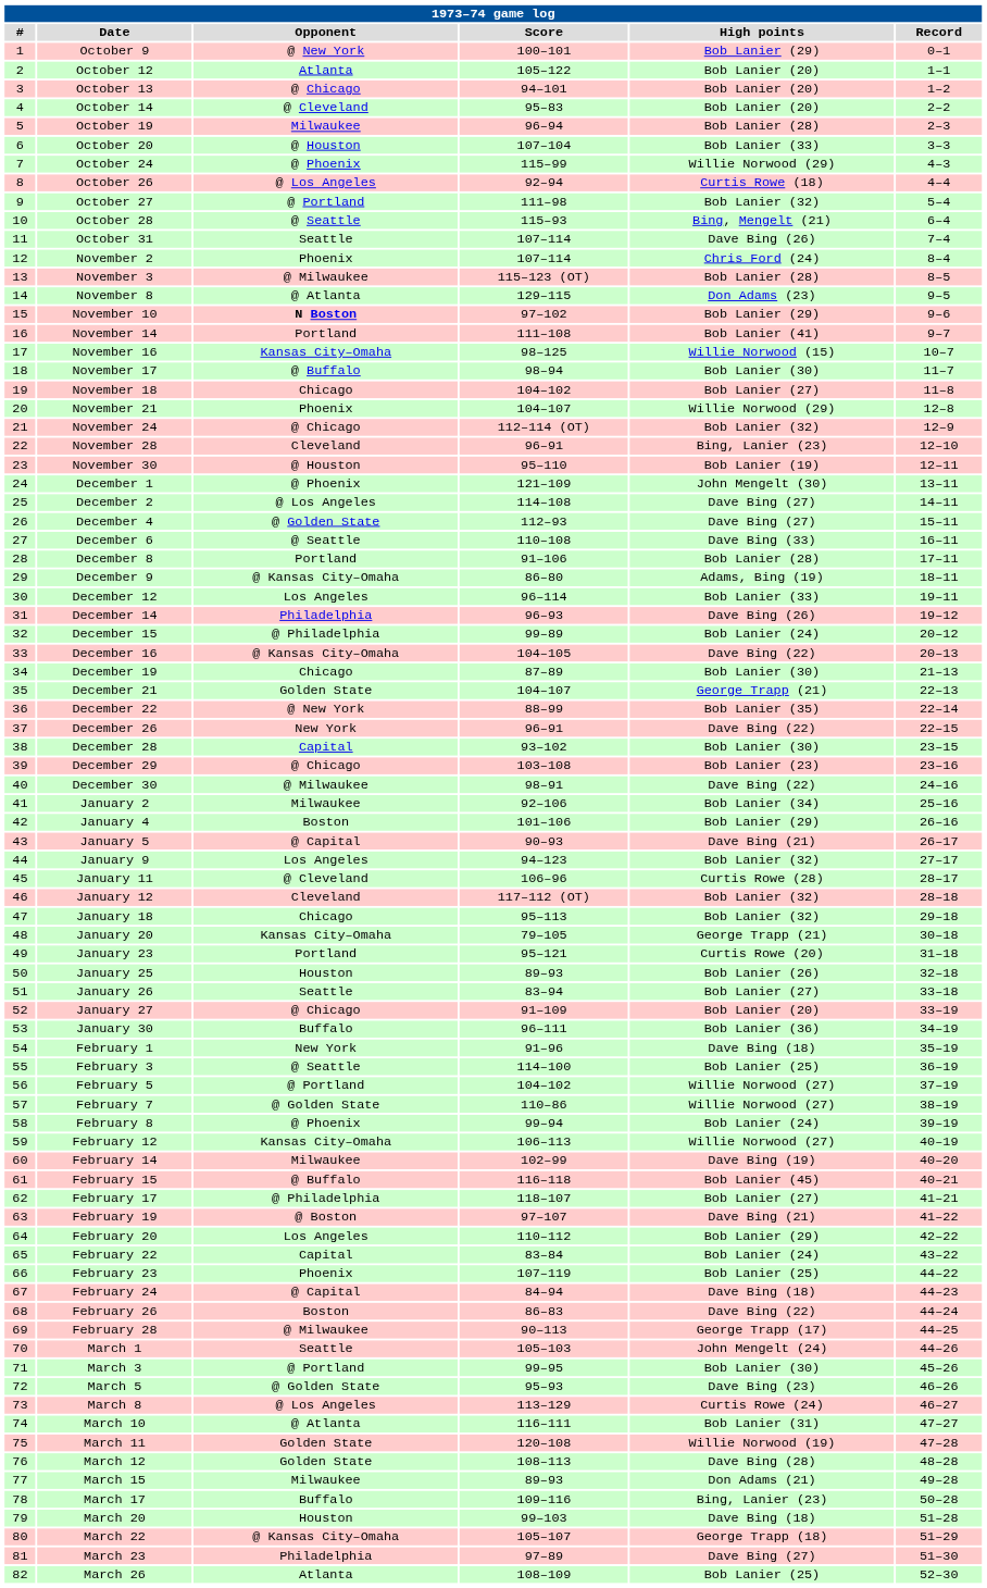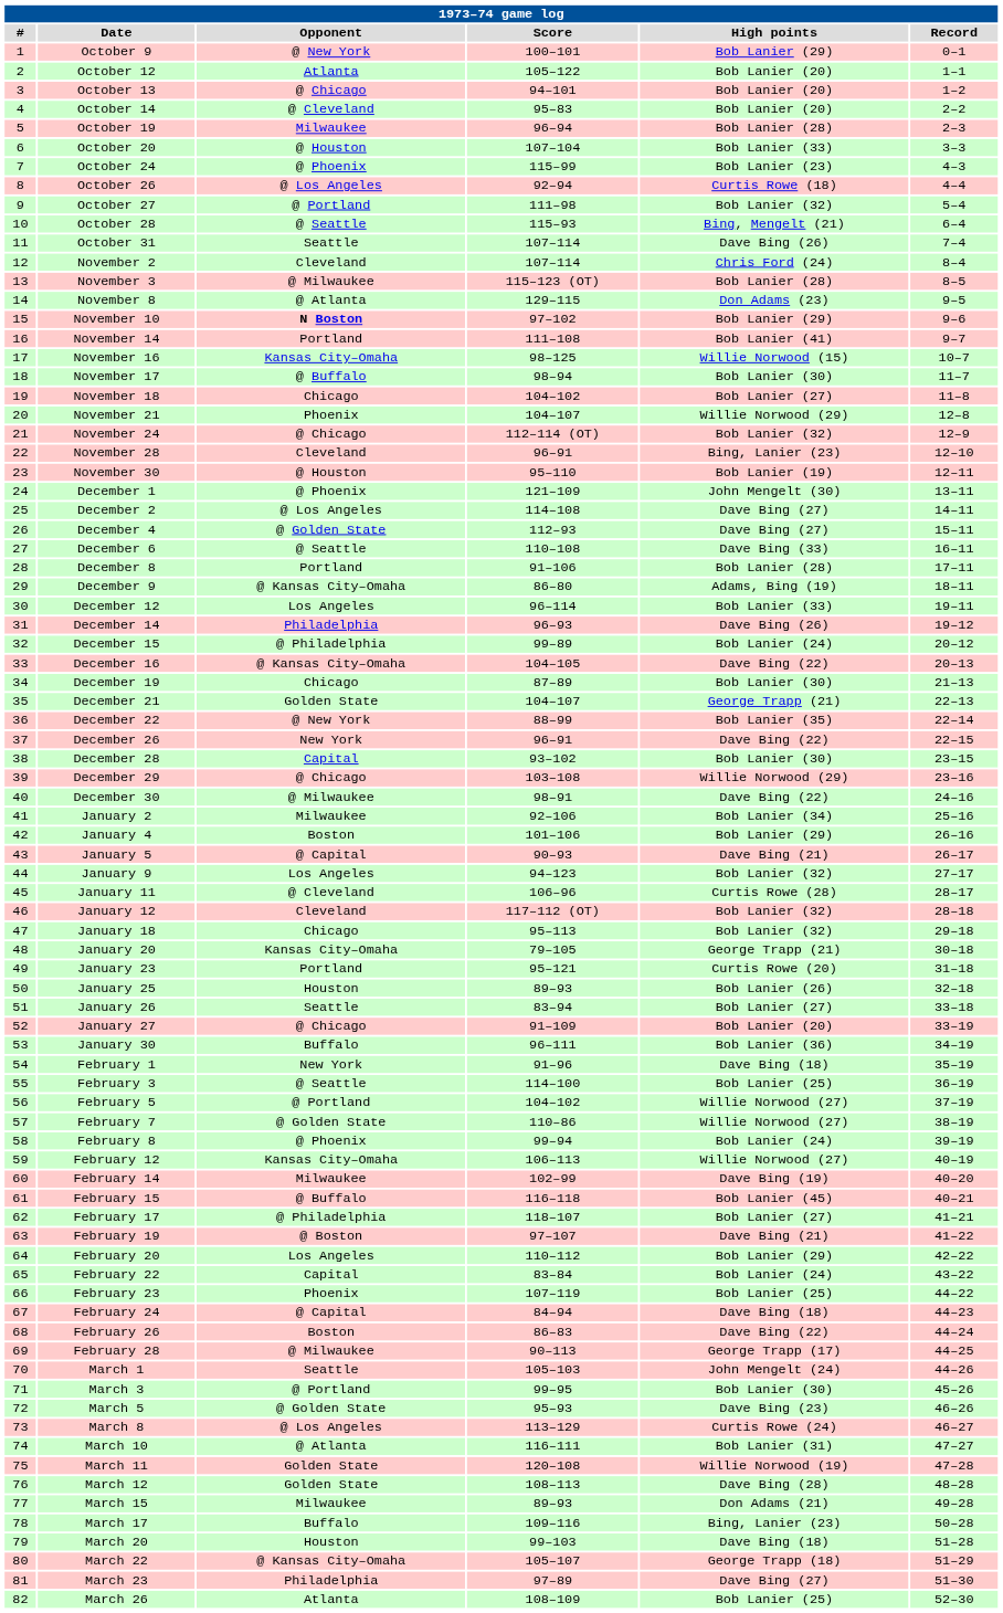 <table class="toccolours collapsible" width=50% style="clear:both; margin:1.5em auto; text-align:center">
 <tr>
 <th colspan=11 style="background:#00519a; color:white;">1973–74 game log</th>
 </tr>
 <tr align="center" bgcolor="#dddddd">
 <td><strong>#</strong></td>
 <td><strong>Date</strong></td>
 <td><strong>Opponent</strong></td>
 <td><strong>Score</strong></td>
 <td><strong>High points</strong></td>
 <td><strong>Record</strong></td>
 </tr>
 <tr align="center" bgcolor="ffcccc">
 <td>1</td>
 <td>October 9</td>
 <td>@ <a href='#'>New York</a></td>
 <td>100–101</td>
 <td><a href='#'>Bob Lanier</a> (29)</td>
 <td>0–1</td>
 </tr>
 <tr align="center" bgcolor="ccffcc">
 <td>2</td>
 <td>October 12</td>
 <td><a href='#'>Atlanta</a></td>
 <td>105–122</td>
 <td>Bob Lanier (20)</td>
 <td>1–1</td>
 </tr>
 <tr align="center" bgcolor="ffcccc">
 <td>3</td>
 <td>October 13</td>
 <td>@ <a href='#'>Chicago</a></td>
 <td>94–101</td>
 <td>Bob Lanier (20)</td>
 <td>1–2</td>
 </tr>
 <tr align="center" bgcolor="ccffcc">
 <td>4</td>
 <td>October 14</td>
 <td>@ <a href='#'>Cleveland</a></td>
 <td>95–83</td>
 <td>Bob Lanier (20)</td>
 <td>2–2</td>
 </tr>
 <tr align="center" bgcolor="ffcccc">
 <td>5</td>
 <td>October 19</td>
 <td><a href='#'>Milwaukee</a></td>
 <td>96–94</td>
 <td>Bob Lanier (28)</td>
 <td>2–3</td>
 </tr>
 <tr align="center" bgcolor="ccffcc">
 <td>6</td>
 <td>October 20</td>
 <td>@ <a href='#'>Houston</a></td>
 <td>107–104</td>
 <td>Bob Lanier (33)</td>
 <td>3–3</td>
 </tr>
 <tr align="center" bgcolor="ccffcc">
 <td>7</td>
 <td>October 24</td>
 <td>@ <a href='#'>Phoenix</a></td>
 <td>115–99</td>
-<td>Willie Norwood (29)</td>
+<td>Bob Lanier (23)</td>
 <td>4–3</td>
 </tr>
 <tr align="center" bgcolor="ffcccc">
 <td>8</td>
 <td>October 26</td>
 <td>@ <a href='#'>Los Angeles</a></td>
 <td>92–94</td>
 <td><a href='#'>Curtis Rowe</a> (18)</td>
 <td>4–4</td>
 </tr>
 <tr align="center" bgcolor="ccffcc">
 <td>9</td>
 <td>October 27</td>
 <td>@ <a href='#'>Portland</a></td>
 <td>111–98</td>
 <td>Bob Lanier (32)</td>
 <td>5–4</td>
 </tr>
 <tr align="center" bgcolor="ccffcc">
 <td>10</td>
 <td>October 28</td>
 <td>@ <a href='#'>Seattle</a></td>
 <td>115–93</td>
 <td><a href='#'>Bing</a>, <a href='#'>Mengelt</a> (21)</td>
 <td>6–4</td>
 </tr>
 <tr align="center" bgcolor="ccffcc">
 <td>11</td>
 <td>October 31</td>
 <td>Seattle</td>
 <td>107–114</td>
 <td>Dave Bing (26)</td>
 <td>7–4</td>
 </tr>
 <tr align="center" bgcolor="ccffcc">
 <td>12</td>
 <td>November 2</td>
-<td>Phoenix</td>
+<td>Cleveland</td>
 <td>107–114</td>
 <td><a href='#'>Chris Ford</a> (24)</td>
 <td>8–4</td>
 </tr>
 <tr align="center" bgcolor="ffcccc">
 <td>13</td>
 <td>November 3</td>
 <td>@ Milwaukee</td>
 <td>115–123 (OT)</td>
 <td>Bob Lanier (28)</td>
 <td>8–5</td>
 </tr>
 <tr align="center" bgcolor="ccffcc">
 <td>14</td>
 <td>November 8</td>
 <td>@ Atlanta</td>
 <td>129–115</td>
 <td><a href='#'>Don Adams</a> (23)</td>
 <td>9–5</td>
 </tr>
 <tr align="center" bgcolor="ffcccc">
 <td>15</td>
 <td>November 10</td>
 <td><strong>N <a href='#'>Boston</a></strong></td>
 <td>97–102</td>
 <td>Bob Lanier (29)</td>
 <td>9–6</td>
 </tr>
 <tr align="center" bgcolor="ffcccc">
 <td>16</td>
 <td>November 14</td>
 <td>Portland</td>
 <td>111–108</td>
 <td>Bob Lanier (41)</td>
 <td>9–7</td>
 </tr>
 <tr align="center" bgcolor="ccffcc">
 <td>17</td>
 <td>November 16</td>
 <td><a href='#'>Kansas City–Omaha</a></td>
 <td>98–125</td>
 <td><a href='#'>Willie Norwood</a> (15)</td>
 <td>10–7</td>
 </tr>
 <tr align="center" bgcolor="ccffcc">
 <td>18</td>
 <td>November 17</td>
 <td>@ <a href='#'>Buffalo</a></td>
 <td>98–94</td>
 <td>Bob Lanier (30)</td>
 <td>11–7</td>
 </tr>
 <tr align="center" bgcolor="ffcccc">
 <td>19</td>
 <td>November 18</td>
 <td>Chicago</td>
 <td>104–102</td>
 <td>Bob Lanier (27)</td>
 <td>11–8</td>
 </tr>
 <tr align="center" bgcolor="ccffcc">
 <td>20</td>
 <td>November 21</td>
 <td>Phoenix</td>
 <td>104–107</td>
 <td>Willie Norwood (29)</td>
 <td>12–8</td>
 </tr>
 <tr align="center" bgcolor="ffcccc">
 <td>21</td>
 <td>November 24</td>
 <td>@ Chicago</td>
 <td>112–114 (OT)</td>
 <td>Bob Lanier (32)</td>
 <td>12–9</td>
 </tr>
 <tr align="center" bgcolor="ffcccc">
 <td>22</td>
 <td>November 28</td>
 <td>Cleveland</td>
 <td>96–91</td>
 <td>Bing, Lanier (23)</td>
 <td>12–10</td>
 </tr>
 <tr align="center" bgcolor="ffcccc">
 <td>23</td>
 <td>November 30</td>
 <td>@ Houston</td>
 <td>95–110</td>
 <td>Bob Lanier (19)</td>
 <td>12–11</td>
 </tr>
 <tr align="center" bgcolor="ccffcc">
 <td>24</td>
 <td>December 1</td>
 <td>@ Phoenix</td>
 <td>121–109</td>
 <td>John Mengelt (30)</td>
 <td>13–11</td>
 </tr>
 <tr align="center" bgcolor="ccffcc">
 <td>25</td>
 <td>December 2</td>
 <td>@ Los Angeles</td>
 <td>114–108</td>
 <td>Dave Bing (27)</td>
 <td>14–11</td>
 </tr>
 <tr align="center" bgcolor="ccffcc">
 <td>26</td>
 <td>December 4</td>
 <td>@ <a href='#'>Golden State</a></td>
 <td>112–93</td>
 <td>Dave Bing (27)</td>
 <td>15–11</td>
 </tr>
 <tr align="center" bgcolor="ccffcc">
 <td>27</td>
 <td>December 6</td>
 <td>@ Seattle</td>
 <td>110–108</td>
 <td>Dave Bing (33)</td>
 <td>16–11</td>
 </tr>
 <tr align="center" bgcolor="ccffcc">
 <td>28</td>
 <td>December 8</td>
 <td>Portland</td>
 <td>91–106</td>
 <td>Bob Lanier (28)</td>
 <td>17–11</td>
 </tr>
 <tr align="center" bgcolor="ccffcc">
 <td>29</td>
 <td>December 9</td>
 <td>@ Kansas City–Omaha</td>
 <td>86–80</td>
 <td>Adams, Bing (19)</td>
 <td>18–11</td>
 </tr>
 <tr align="center" bgcolor="ccffcc">
 <td>30</td>
 <td>December 12</td>
 <td>Los Angeles</td>
 <td>96–114</td>
 <td>Bob Lanier (33)</td>
 <td>19–11</td>
 </tr>
 <tr align="center" bgcolor="ffcccc">
 <td>31</td>
 <td>December 14</td>
 <td><a href='#'>Philadelphia</a></td>
 <td>96–93</td>
 <td>Dave Bing (26)</td>
 <td>19–12</td>
 </tr>
 <tr align="center" bgcolor="ccffcc">
 <td>32</td>
 <td>December 15</td>
 <td>@ Philadelphia</td>
 <td>99–89</td>
 <td>Bob Lanier (24)</td>
 <td>20–12</td>
 </tr>
 <tr align="center" bgcolor="ffcccc">
 <td>33</td>
 <td>December 16</td>
 <td>@ Kansas City–Omaha</td>
 <td>104–105</td>
 <td>Dave Bing (22)</td>
 <td>20–13</td>
 </tr>
 <tr align="center" bgcolor="ccffcc">
 <td>34</td>
 <td>December 19</td>
 <td>Chicago</td>
 <td>87–89</td>
 <td>Bob Lanier (30)</td>
 <td>21–13</td>
 </tr>
 <tr align="center" bgcolor="ccffcc">
 <td>35</td>
 <td>December 21</td>
 <td>Golden State</td>
 <td>104–107</td>
 <td><a href='#'>George Trapp</a> (21)</td>
 <td>22–13</td>
 </tr>
 <tr align="center" bgcolor="ffcccc">
 <td>36</td>
 <td>December 22</td>
 <td>@ New York</td>
 <td>88–99</td>
 <td>Bob Lanier (35)</td>
 <td>22–14</td>
 </tr>
 <tr align="center" bgcolor="ffcccc">
 <td>37</td>
 <td>December 26</td>
 <td>New York</td>
 <td>96–91</td>
 <td>Dave Bing (22)</td>
 <td>22–15</td>
 </tr>
 <tr align="center" bgcolor="ccffcc">
 <td>38</td>
 <td>December 28</td>
 <td><a href='#'>Capital</a></td>
 <td>93–102</td>
 <td>Bob Lanier (30)</td>
 <td>23–15</td>
 </tr>
 <tr align="center" bgcolor="ffcccc">
 <td>39</td>
 <td>December 29</td>
 <td>@ Chicago</td>
 <td>103–108</td>
-<td>Bob Lanier (23)</td>
+<td>Willie Norwood (29)</td>
 <td>23–16</td>
 </tr>
 <tr align="center" bgcolor="ccffcc">
 <td>40</td>
 <td>December 30</td>
 <td>@ Milwaukee</td>
 <td>98–91</td>
 <td>Dave Bing (22)</td>
 <td>24–16</td>
 </tr>
 <tr align="center" bgcolor="ccffcc">
 <td>41</td>
 <td>January 2</td>
 <td>Milwaukee</td>
 <td>92–106</td>
 <td>Bob Lanier (34)</td>
 <td>25–16</td>
 </tr>
 <tr align="center" bgcolor="ccffcc">
 <td>42</td>
 <td>January 4</td>
 <td>Boston</td>
 <td>101–106</td>
 <td>Bob Lanier (29)</td>
 <td>26–16</td>
 </tr>
 <tr align="center" bgcolor="ffcccc">
 <td>43</td>
 <td>January 5</td>
 <td>@ Capital</td>
 <td>90–93</td>
 <td>Dave Bing (21)</td>
 <td>26–17</td>
 </tr>
 <tr align="center" bgcolor="ccffcc">
 <td>44</td>
 <td>January 9</td>
 <td>Los Angeles</td>
 <td>94–123</td>
 <td>Bob Lanier (32)</td>
 <td>27–17</td>
 </tr>
 <tr align="center" bgcolor="ccffcc">
 <td>45</td>
 <td>January 11</td>
 <td>@ Cleveland</td>
 <td>106–96</td>
 <td>Curtis Rowe (28)</td>
 <td>28–17</td>
 </tr>
 <tr align="center" bgcolor="ffcccc">
 <td>46</td>
 <td>January 12</td>
 <td>Cleveland</td>
 <td>117–112 (OT)</td>
 <td>Bob Lanier (32)</td>
 <td>28–18</td>
 </tr>
 <tr align="center" bgcolor="ccffcc">
 <td>47</td>
 <td>January 18</td>
 <td>Chicago</td>
 <td>95–113</td>
 <td>Bob Lanier (32)</td>
 <td>29–18</td>
 </tr>
 <tr align="center" bgcolor="ccffcc">
 <td>48</td>
 <td>January 20</td>
 <td>Kansas City–Omaha</td>
 <td>79–105</td>
 <td>George Trapp (21)</td>
 <td>30–18</td>
 </tr>
 <tr align="center" bgcolor="ccffcc">
 <td>49</td>
 <td>January 23</td>
 <td>Portland</td>
 <td>95–121</td>
 <td>Curtis Rowe (20)</td>
 <td>31–18</td>
 </tr>
 <tr align="center" bgcolor="ccffcc">
 <td>50</td>
 <td>January 25</td>
 <td>Houston</td>
 <td>89–93</td>
 <td>Bob Lanier (26)</td>
 <td>32–18</td>
 </tr>
 <tr align="center" bgcolor="ccffcc">
 <td>51</td>
 <td>January 26</td>
 <td>Seattle</td>
 <td>83–94</td>
 <td>Bob Lanier (27)</td>
 <td>33–18</td>
 </tr>
 <tr align="center" bgcolor="ffcccc">
 <td>52</td>
 <td>January 27</td>
 <td>@ Chicago</td>
 <td>91–109</td>
 <td>Bob Lanier (20)</td>
 <td>33–19</td>
 </tr>
 <tr align="center" bgcolor="ccffcc">
 <td>53</td>
 <td>January 30</td>
 <td>Buffalo</td>
 <td>96–111</td>
 <td>Bob Lanier (36)</td>
 <td>34–19</td>
 </tr>
 <tr align="center" bgcolor="ccffcc">
 <td>54</td>
 <td>February 1</td>
 <td>New York</td>
 <td>91–96</td>
 <td>Dave Bing (18)</td>
 <td>35–19</td>
 </tr>
 <tr align="center" bgcolor="ccffcc">
 <td>55</td>
 <td>February 3</td>
 <td>@ Seattle</td>
 <td>114–100</td>
 <td>Bob Lanier (25)</td>
 <td>36–19</td>
 </tr>
 <tr align="center" bgcolor="ccffcc">
 <td>56</td>
 <td>February 5</td>
 <td>@ Portland</td>
 <td>104–102</td>
 <td>Willie Norwood (27)</td>
 <td>37–19</td>
 </tr>
 <tr align="center" bgcolor="ccffcc">
 <td>57</td>
 <td>February 7</td>
 <td>@ Golden State</td>
 <td>110–86</td>
 <td>Willie Norwood (27)</td>
 <td>38–19</td>
 </tr>
 <tr align="center" bgcolor="ccffcc">
 <td>58</td>
 <td>February 8</td>
 <td>@ Phoenix</td>
 <td>99–94</td>
 <td>Bob Lanier (24)</td>
 <td>39–19</td>
 </tr>
 <tr align="center" bgcolor="ccffcc">
 <td>59</td>
 <td>February 12</td>
 <td>Kansas City–Omaha</td>
 <td>106–113</td>
 <td>Willie Norwood (27)</td>
 <td>40–19</td>
 </tr>
 <tr align="center" bgcolor="ffcccc">
 <td>60</td>
 <td>February 14</td>
 <td>Milwaukee</td>
 <td>102–99</td>
 <td>Dave Bing (19)</td>
 <td>40–20</td>
 </tr>
 <tr align="center" bgcolor="ffcccc">
 <td>61</td>
 <td>February 15</td>
 <td>@ Buffalo</td>
 <td>116–118</td>
 <td>Bob Lanier (45)</td>
 <td>40–21</td>
 </tr>
 <tr align="center" bgcolor="ccffcc">
 <td>62</td>
 <td>February 17</td>
 <td>@ Philadelphia</td>
 <td>118–107</td>
 <td>Bob Lanier (27)</td>
 <td>41–21</td>
 </tr>
 <tr align="center" bgcolor="ffcccc">
 <td>63</td>
 <td>February 19</td>
 <td>@ Boston</td>
 <td>97–107</td>
 <td>Dave Bing (21)</td>
 <td>41–22</td>
 </tr>
 <tr align="center" bgcolor="ccffcc">
 <td>64</td>
 <td>February 20</td>
 <td>Los Angeles</td>
 <td>110–112</td>
 <td>Bob Lanier (29)</td>
 <td>42–22</td>
 </tr>
 <tr align="center" bgcolor="ccffcc">
 <td>65</td>
 <td>February 22</td>
 <td>Capital</td>
 <td>83–84</td>
 <td>Bob Lanier (24)</td>
 <td>43–22</td>
 </tr>
 <tr align="center" bgcolor="ccffcc">
 <td>66</td>
 <td>February 23</td>
 <td>Phoenix</td>
 <td>107–119</td>
 <td>Bob Lanier (25)</td>
 <td>44–22</td>
 </tr>
 <tr align="center" bgcolor="ffcccc">
 <td>67</td>
 <td>February 24</td>
 <td>@ Capital</td>
 <td>84–94</td>
 <td>Dave Bing (18)</td>
 <td>44–23</td>
 </tr>
 <tr align="center" bgcolor="ffcccc">
 <td>68</td>
 <td>February 26</td>
 <td>Boston</td>
 <td>86–83</td>
 <td>Dave Bing (22)</td>
 <td>44–24</td>
 </tr>
 <tr align="center" bgcolor="ffcccc">
 <td>69</td>
 <td>February 28</td>
 <td>@ Milwaukee</td>
 <td>90–113</td>
 <td>George Trapp (17)</td>
 <td>44–25</td>
 </tr>
 <tr align="center" bgcolor="ffcccc">
 <td>70</td>
 <td>March 1</td>
 <td>Seattle</td>
 <td>105–103</td>
 <td>John Mengelt (24)</td>
 <td>44–26</td>
 </tr>
 <tr align="center" bgcolor="ccffcc">
 <td>71</td>
 <td>March 3</td>
 <td>@ Portland</td>
 <td>99–95</td>
 <td>Bob Lanier (30)</td>
 <td>45–26</td>
 </tr>
 <tr align="center" bgcolor="ccffcc">
 <td>72</td>
 <td>March 5</td>
 <td>@ Golden State</td>
 <td>95–93</td>
 <td>Dave Bing (23)</td>
 <td>46–26</td>
 </tr>
 <tr align="center" bgcolor="ffcccc">
 <td>73</td>
 <td>March 8</td>
 <td>@ Los Angeles</td>
 <td>113–129</td>
 <td>Curtis Rowe (24)</td>
 <td>46–27</td>
 </tr>
 <tr align="center" bgcolor="ccffcc">
 <td>74</td>
 <td>March 10</td>
 <td>@ Atlanta</td>
 <td>116–111</td>
 <td>Bob Lanier (31)</td>
 <td>47–27</td>
 </tr>
 <tr align="center" bgcolor="ffcccc">
 <td>75</td>
 <td>March 11</td>
 <td>Golden State</td>
 <td>120–108</td>
 <td>Willie Norwood (19)</td>
 <td>47–28</td>
 </tr>
 <tr align="center" bgcolor="ccffcc">
 <td>76</td>
 <td>March 12</td>
 <td>Golden State</td>
 <td>108–113</td>
 <td>Dave Bing (28)</td>
 <td>48–28</td>
 </tr>
 <tr align="center" bgcolor="ccffcc">
 <td>77</td>
 <td>March 15</td>
 <td>Milwaukee</td>
 <td>89–93</td>
 <td>Don Adams (21)</td>
 <td>49–28</td>
 </tr>
 <tr align="center" bgcolor="ccffcc">
 <td>78</td>
 <td>March 17</td>
 <td>Buffalo</td>
 <td>109–116</td>
 <td>Bing, Lanier (23)</td>
 <td>50–28</td>
 </tr>
 <tr align="center" bgcolor="ccffcc">
 <td>79</td>
 <td>March 20</td>
 <td>Houston</td>
 <td>99–103</td>
 <td>Dave Bing (18)</td>
 <td>51–28</td>
 </tr>
 <tr align="center" bgcolor="ffcccc">
 <td>80</td>
 <td>March 22</td>
 <td>@ Kansas City–Omaha</td>
 <td>105–107</td>
 <td>George Trapp (18)</td>
 <td>51–29</td>
 </tr>
 <tr align="center" bgcolor="ffcccc">
 <td>81</td>
 <td>March 23</td>
 <td>Philadelphia</td>
 <td>97–89</td>
 <td>Dave Bing (27)</td>
 <td>51–30</td>
 </tr>
 <tr align="center" bgcolor="ccffcc">
 <td>82</td>
 <td>March 26</td>
 <td>Atlanta</td>
 <td>108–109</td>
 <td>Bob Lanier (25)</td>
 <td>52–30</td>
 </tr>
 </table>
